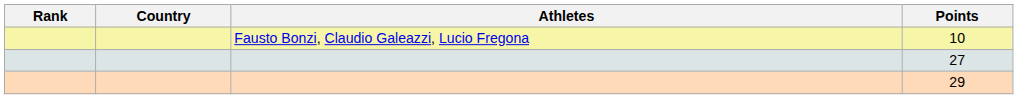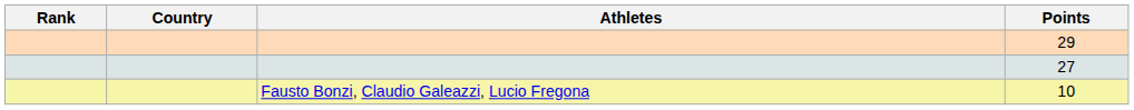 <table class="wikitable" width=65% style="font-size:90%; text-align:center;">
 <tr>
 <th>Rank</th>
 <th>Country</th>
 <th>Athletes</th>
 <th>Points</th>
 </tr>
-<tr bgcolor="#F7F6A8">
+<tr bgcolor="#FFDAB9">
 <td></td>
 <td align=left></td>
-<td align=left><a href='#'>Fausto Bonzi</a>, <a href='#'>Claudio Galeazzi</a>, <a href='#'>Lucio Fregona</a></td>
-<td>10</td>
+<td></td>
+<td>29</td>
 </tr>
 <tr bgcolor="#DCE5E5">
 <td></td>
 <td align=left></td>
 <td></td>
 <td>27</td>
 </tr>
-<tr bgcolor="#FFDAB9">
+<tr bgcolor="#F7F6A8">
 <td></td>
 <td align=left></td>
-<td></td>
-<td>29</td>
+<td align=left><a href='#'>Fausto Bonzi</a>, <a href='#'>Claudio Galeazzi</a>, <a href='#'>Lucio Fregona</a></td>
+<td>10</td>
 </tr>
 </table>
